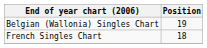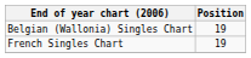 <table class="wikitable sortable">
 <tr>
 <th>End of year chart (2006)</th>
 <th>Position</th>
 </tr>
 <tr>
 <td>Belgian (Wallonia) Singles Chart</td>
 <td align="center">19</td>
 </tr>
 <tr>
 <td>French Singles Chart</td>
-<td align="center">18</td>
+<td align="center">19</td>
 </tr>
 <tr>
 </tr>
 </table>
